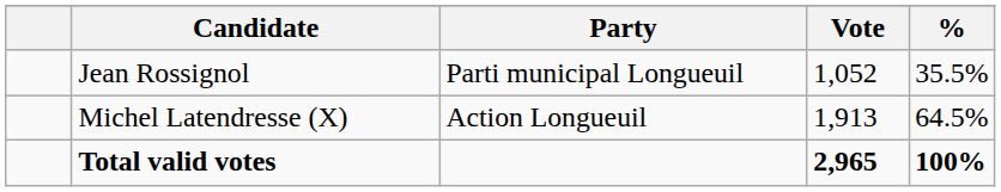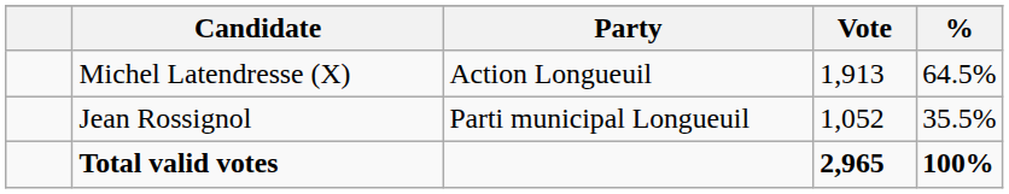 <table class="wikitable">
 <tr>
 </tr>
 <tr>
 <th bgcolor="#DDDDFF" width="30px"></th>
 <th bgcolor="#DDDDFF" width="200px">Candidate</th>
 <th bgcolor="#DDDDFF" width="200px">Party</th>
 <th bgcolor="#DDDDFF" width="50px">Vote</th>
 <th bgcolor="#DDDDFF" width="30px">%</th>
 </tr>
 <tr>
 <td> </td>
+<td>Michel Latendresse (X)</td>
+<td>Action Longueuil</td>
+<td>1,913</td>
+<td>64.5%</td>
+</tr>
+<tr>
+<td> </td>
 <td>Jean Rossignol</td>
 <td>Parti municipal Longueuil</td>
 <td>1,052</td>
 <td>35.5%</td>
-</tr>
-<tr>
-<td> </td>
-<td>Michel Latendresse (X)</td>
-<td>Action Longueuil</td>
-<td>1,913</td>
-<td>64.5%</td>
 </tr>
 <tr>
 <td> </td>
 <td><strong>Total valid votes</strong></td>
 <td></td>
 <td><strong>2,965</strong></td>
 <td><strong>100%</strong></td>
 </tr>
 </table>
